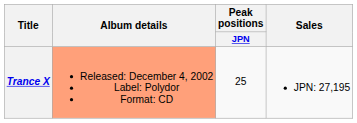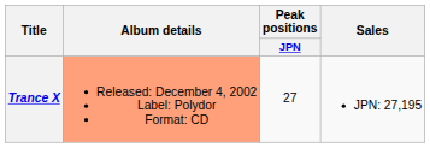 <table class="wikitable plainrowheaders" style="text-align:center;">
 <tr>
 <th rowspan="2" scope="col">Title</th>
 <th rowspan="2" scope="col">Album details</th>
 <th scope="col">Peak positions</th>
 <th rowspan="2" scope="col">Sales</th>
 </tr>
 <tr>
 <th scope="col" style="width:3em;font-size:90%;"><a href='#'>JPN</a><br></th>
 </tr>
 <tr>
 <th scope="row"><em><a href='#'>Trance X</a></em></th>
 <td style="background: lightsalmon;"><br><ul><li>Released: December 4, 2002</li><li>Label: Polydor</li><li>Format: CD</li></ul></td>
-<td align="center">25</td>
+<td align="center">27</td>
 <td><br><ul><li>JPN: 27,195</li></ul></td>
 </tr>
 </table>
